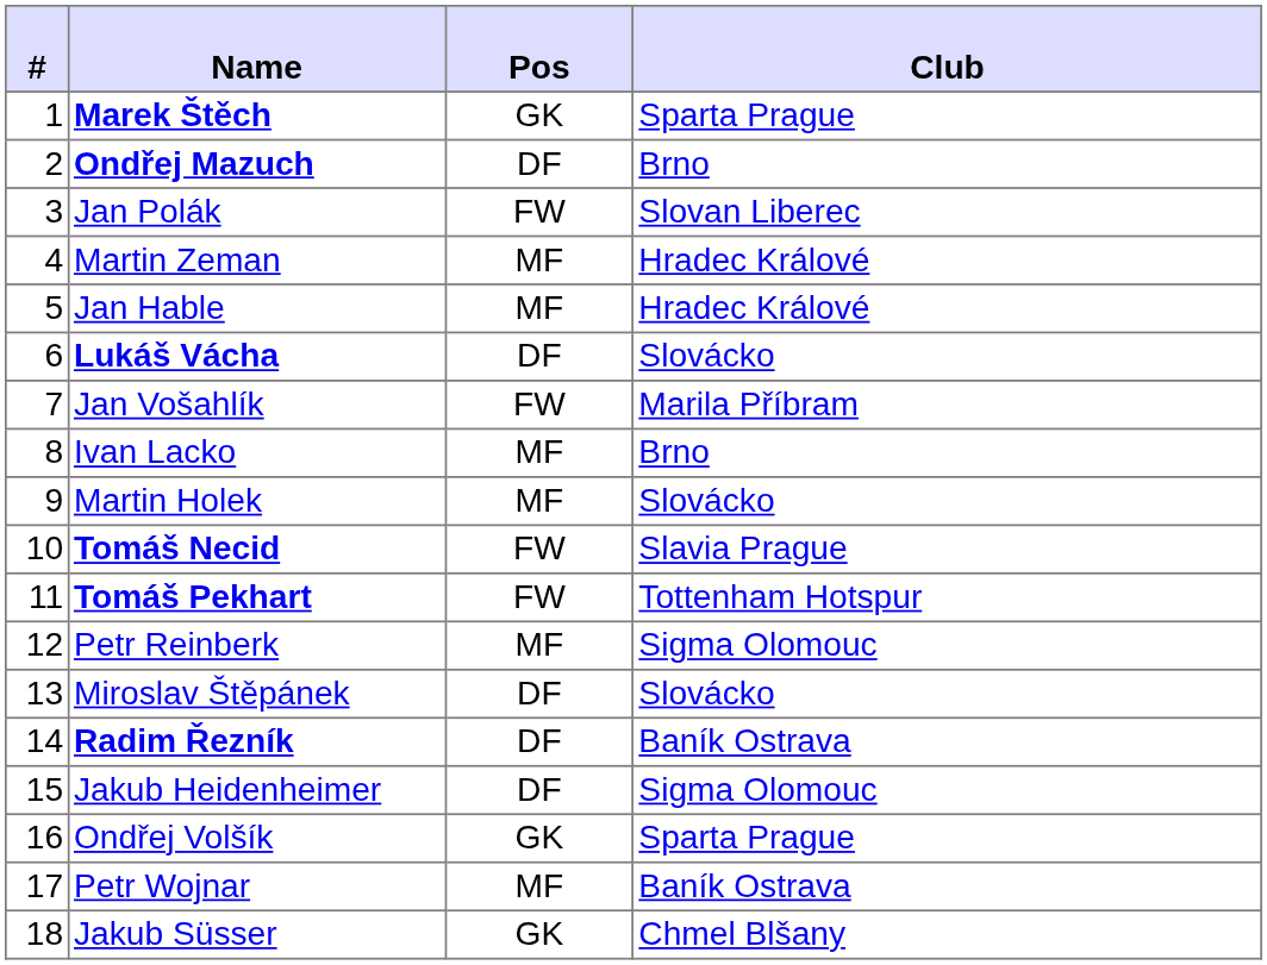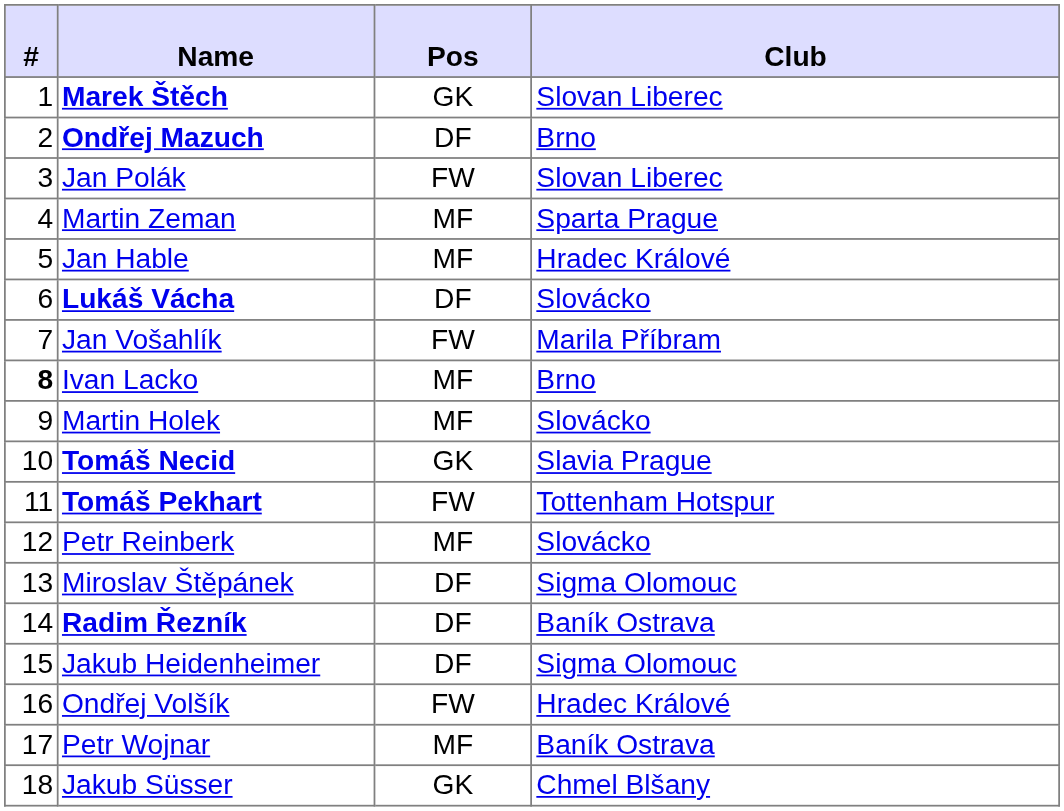 <table style=border-collapse:collapse border=1 cellspacing=0 cellpadding=2 width=600>
 <tr>
 <th bgcolor="#DDDDFF" width="5%"><br> # </th>
 <th bgcolor="#DDDDFF" width="30%"><br>Name</th>
 <th bgcolor="#DDDDFF" width="15%"><br>Pos</th>
 <th bgcolor="#DDDDFF" width="50%"><br>Club</th>
 </tr>
 <tr>
 <td align=right>1</td>
 <td><strong><a href='#'>Marek Štěch</a></strong></td>
 <td align=center>GK</td>
-<td><a href='#'>Sparta Prague</a> </td>
+<td><a href='#'>Slovan Liberec</a> </td>
 </tr>
 <tr>
 <td align=right>2</td>
 <td><strong><a href='#'>Ondřej Mazuch</a></strong></td>
 <td align=center>DF</td>
 <td><a href='#'>Brno</a> </td>
 </tr>
 <tr>
 <td align=right>3</td>
 <td><a href='#'>Jan Polák</a></td>
 <td align=center>FW</td>
 <td><a href='#'>Slovan Liberec</a> </td>
 </tr>
 <tr>
 <td align=right>4</td>
 <td><a href='#'>Martin Zeman</a></td>
 <td align=center>MF</td>
-<td><a href='#'>Hradec Králové</a> </td>
+<td><a href='#'>Sparta Prague</a> </td>
 </tr>
 <tr>
 <td align=right>5</td>
 <td><a href='#'>Jan Hable</a></td>
 <td align=center>MF</td>
 <td><a href='#'>Hradec Králové</a> </td>
 </tr>
 <tr>
 <td align=right>6</td>
 <td><strong><a href='#'>Lukáš Vácha</a></strong></td>
 <td align=center>DF</td>
 <td><a href='#'>Slovácko</a> </td>
 </tr>
 <tr>
 <td align=right>7</td>
 <td><a href='#'>Jan Vošahlík</a></td>
 <td align=center>FW</td>
 <td><a href='#'>Marila Příbram</a> </td>
 </tr>
 <tr>
-<td align=right>8</td>
+<td align=right><strong>8</strong></td>
 <td><a href='#'>Ivan Lacko</a></td>
 <td align=center>MF</td>
 <td><a href='#'>Brno</a> </td>
 </tr>
 <tr>
 <td align=right>9</td>
 <td><a href='#'>Martin Holek</a></td>
 <td align=center>MF</td>
 <td><a href='#'>Slovácko</a> </td>
 </tr>
 <tr>
 <td align=right>10</td>
 <td><strong><a href='#'>Tomáš Necid</a></strong></td>
-<td align=center>FW</td>
+<td align=center>GK</td>
 <td><a href='#'>Slavia Prague</a> </td>
 </tr>
 <tr>
 <td align=right>11</td>
 <td><strong><a href='#'>Tomáš Pekhart</a></strong></td>
 <td align=center>FW</td>
 <td><a href='#'>Tottenham Hotspur</a> </td>
 </tr>
 <tr>
 <td align=right>12</td>
 <td><a href='#'>Petr Reinberk</a></td>
 <td align=center>MF</td>
-<td><a href='#'>Sigma Olomouc</a> </td>
+<td><a href='#'>Slovácko</a> </td>
 </tr>
 <tr>
 <td align=right>13</td>
 <td><a href='#'>Miroslav Štěpánek</a></td>
 <td align=center>DF</td>
-<td><a href='#'>Slovácko</a> </td>
+<td><a href='#'>Sigma Olomouc</a> </td>
 </tr>
 <tr>
 <td align=right>14</td>
 <td><strong><a href='#'>Radim Řezník</a></strong></td>
 <td align=center>DF</td>
 <td><a href='#'>Baník Ostrava</a> </td>
 </tr>
 <tr>
 <td align=right>15</td>
 <td><a href='#'>Jakub Heidenheimer</a></td>
 <td align=center>DF</td>
 <td><a href='#'>Sigma Olomouc</a> </td>
 </tr>
 <tr>
 <td align=right>16</td>
 <td><a href='#'>Ondřej Volšík</a></td>
-<td align=center>GK</td>
-<td><a href='#'>Sparta Prague</a> </td>
+<td align=center>FW</td>
+<td><a href='#'>Hradec Králové</a> </td>
 </tr>
 <tr>
 <td align=right>17</td>
 <td><a href='#'>Petr Wojnar</a></td>
 <td align=center>MF</td>
 <td><a href='#'>Baník Ostrava</a> </td>
 </tr>
 <tr>
 <td align=right>18</td>
 <td><a href='#'>Jakub Süsser</a></td>
 <td align=center>GK</td>
 <td><a href='#'>Chmel Blšany</a> </td>
 </tr>
 </table>
